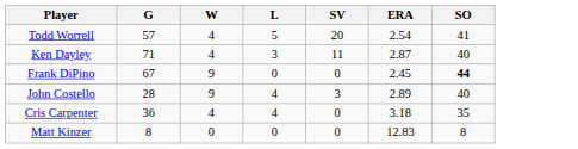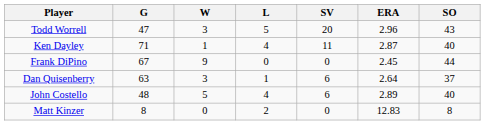 <table class="wikitable sortable">
 <tr>
 <th bgcolor="#DDDDFF" width="16%">Player</th>
 <th bgcolor="#DDDDFF" width="9%">G</th>
 <th bgcolor="#DDDDFF" width="9%">W</th>
 <th bgcolor="#DDDDFF" width="9%">L</th>
 <th bgcolor="#DDDDFF" width="9%">SV</th>
 <th bgcolor="#DDDDFF" width="9%">ERA</th>
 <th bgcolor="#DDDDFF" width="9%">SO</th>
 </tr>
 <tr align="center">
 <td><a href='#'>Todd Worrell</a></td>
-<td>57</td>
-<td>4</td>
+<td>47</td>
+<td>3</td>
 <td>5</td>
 <td>20</td>
-<td>2.54</td>
-<td>41</td>
+<td>2.96</td>
+<td>43</td>
 </tr>
 <tr align=center>
 <td><a href='#'>Ken Dayley</a></td>
 <td>71</td>
+<td>1</td>
 <td>4</td>
-<td>3</td>
 <td>11</td>
 <td>2.87</td>
 <td>40</td>
 </tr>
 <tr align="center">
 <td><a href='#'>Frank DiPino</a></td>
 <td>67</td>
 <td>9</td>
 <td>0</td>
 <td>0</td>
 <td>2.45</td>
-<td><strong>44</strong></td>
+<td>44</td>
+</tr>
+<tr align="center">
+<td><a href='#'>Dan Quisenberry</a></td>
+<td>63</td>
+<td>3</td>
+<td>1</td>
+<td>6</td>
+<td>2.64</td>
+<td>37</td>
 </tr>
 <tr align="center">
 <td><a href='#'>John Costello</a></td>
-<td>28</td>
-<td>9</td>
+<td>48</td>
+<td>5</td>
 <td>4</td>
-<td>3</td>
+<td>6</td>
 <td>2.89</td>
 <td>40</td>
-</tr>
-<tr align="center">
-<td><a href='#'>Cris Carpenter</a></td>
-<td>36</td>
-<td>4</td>
-<td>4</td>
-<td>0</td>
-<td>3.18</td>
-<td>35</td>
 </tr>
 <tr align="center">
 <td><a href='#'>Matt Kinzer</a></td>
 <td>8</td>
 <td>0</td>
-<td>0</td>
+<td>2</td>
 <td>0</td>
 <td>12.83</td>
 <td>8</td>
 </tr>
 </table>
